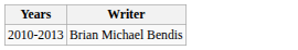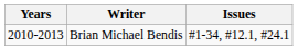 <table class="wikitable">
 <tr>
 <th>Years</th>
 <th>Writer</th>
+<th>Issues</th>
 </tr>
 <tr>
 <td align="center">2010-2013</td>
 <td align="center">Brian Michael Bendis</td>
+<td align="center">#1-34, #12.1, #24.1</td>
 </tr>
 </table>
